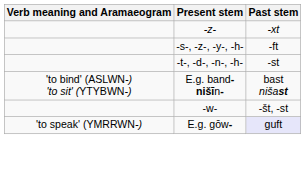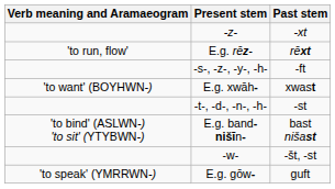 <table class="wikitable" style="text-align:center">
 <tr>
 <th>Verb meaning and Aramaeogram</th>
 <th>Present stem</th>
 <th>Past stem</th>
 </tr>
 <tr>
 <td></td>
 <td><em>-z-</em></td>
 <td><em>-xt</em></td>
 </tr>
 <tr>
+<td>'to run, flow'</td>
+<td>E.g. <em>rē<strong>z</strong>-</em></td>
+<td><em>rē<strong>xt<strong><em></td>
+</tr>
+<tr>
 <td></td>
 <td></em>-s-, -z-, -y-, -h-<em></td>
 <td></em>-ft<em></td>
+</tr>
+<tr>
+<td>'to want' (</em>BOYHWN<em>-)</td>
+<td>E.g. </em>xwā</strong>h<strong>-<em></td>
+<td></em>xwa</strong>s<strong>t<em></td>
 </tr>
 <tr>
 <td></td>
 <td></em>-t-, -d-, -n-, -h-<em></td>
 <td></em>-st<em></td>
 </tr>
 <tr>
 <td>'to bind' (</em>ASLWN<em>-)<br>'to sit' (</em>YTYBWN<em>-)</td>
 <td>E.g. </em>ban</strong>d<strong>-<em><br></em>nišī</strong>n<strong>-<em></td>
 <td></em>ba</strong>st</em></strong><br><em>niša<strong>st<strong><em></td>
 </tr>
 <tr>
 <td></td>
 <td></em>-w-<em></td>
 <td></em>-št,  -st<em></td>
 </tr>
 <tr>
 <td>'to speak' (</em>YMRRWN<em>-)</td>
 <td>E.g. </em>gō</strong>w<strong>-<em></td>
-<td style="background: lavender;"></em>gu</strong>ft</em></strong></td>
+<td></em>gu</strong>ft</em></strong></td>
 </tr>
 </table>
